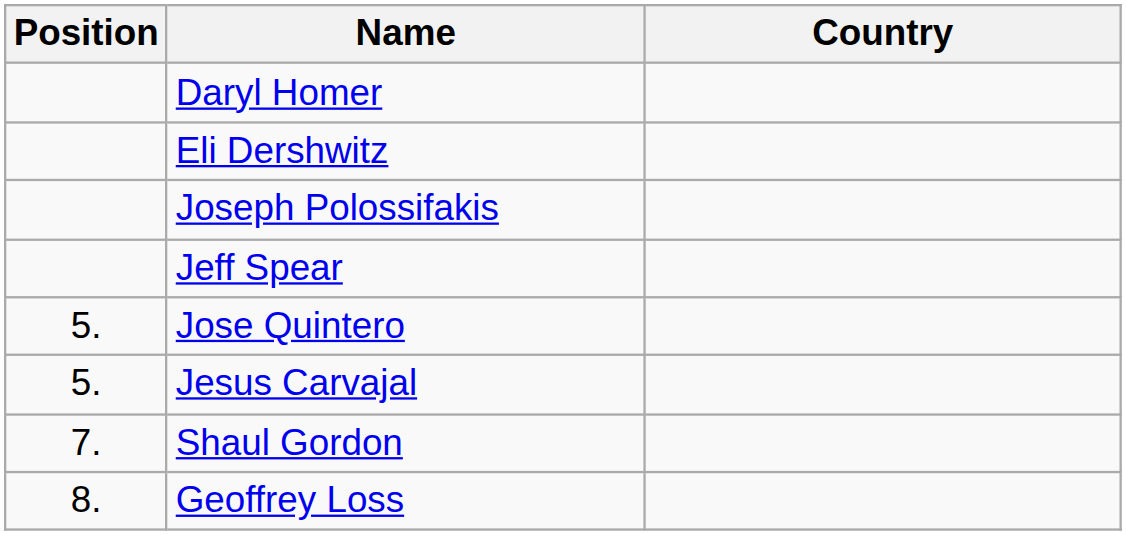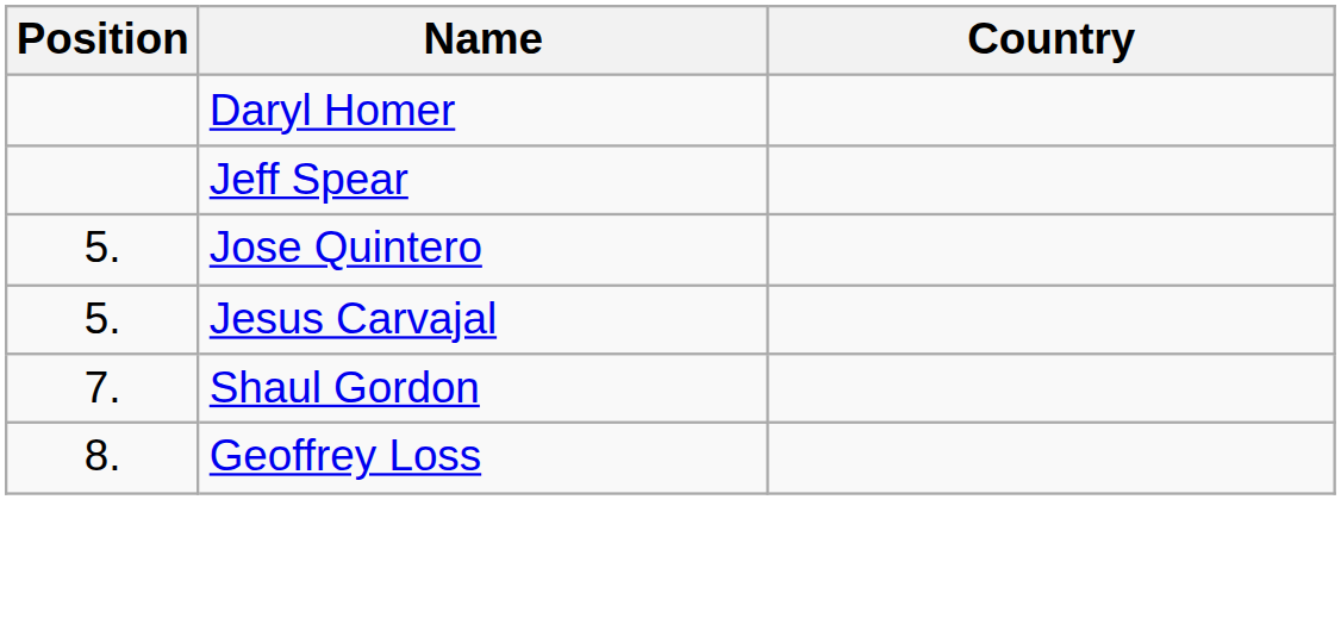 <table class="wikitable">
 <tr>
 <th width="20">Position</th>
 <th width="200">Name</th>
 <th width="200">Country</th>
 </tr>
 <tr>
 <td align="center"></td>
 <td><a href='#'>Daryl Homer</a></td>
-<td></td>
-</tr>
-<tr>
-<td align="center"></td>
-<td><a href='#'>Eli Dershwitz</a></td>
-<td></td>
-</tr>
-<tr>
-<td align="center"></td>
-<td><a href='#'>Joseph Polossifakis</a></td>
 <td></td>
 </tr>
 <tr>
 <td align="center"></td>
 <td><a href='#'>Jeff Spear</a></td>
 <td></td>
 </tr>
 <tr>
 <td align="center">5.</td>
 <td><a href='#'>Jose Quintero</a></td>
 <td></td>
 </tr>
 <tr>
 <td align="center">5.</td>
 <td><a href='#'>Jesus Carvajal</a></td>
 <td></td>
 </tr>
 <tr>
 <td align="center">7.</td>
 <td><a href='#'>Shaul Gordon</a></td>
 <td></td>
 </tr>
 <tr>
 <td align="center">8.</td>
 <td><a href='#'>Geoffrey Loss</a></td>
 <td></td>
 </tr>
 </table>
